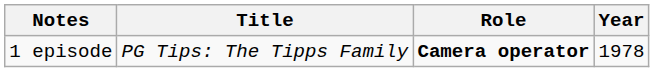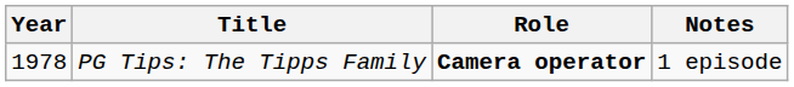 <table class="wikitable">
 <tr>
-<th>Notes</th>
+<th>Year</th>
 <th>Title</th>
 <th>Role</th>
-<th>Year</th>
+<th>Notes</th>
 </tr>
 <tr>
-<td>1 episode</td>
+<td>1978</td>
 <td><em>PG Tips: The Tipps Family</em></td>
 <td><strong>Camera operator</strong></td>
-<td>1978</td>
+<td>1 episode</td>
 </tr>
 </table>
